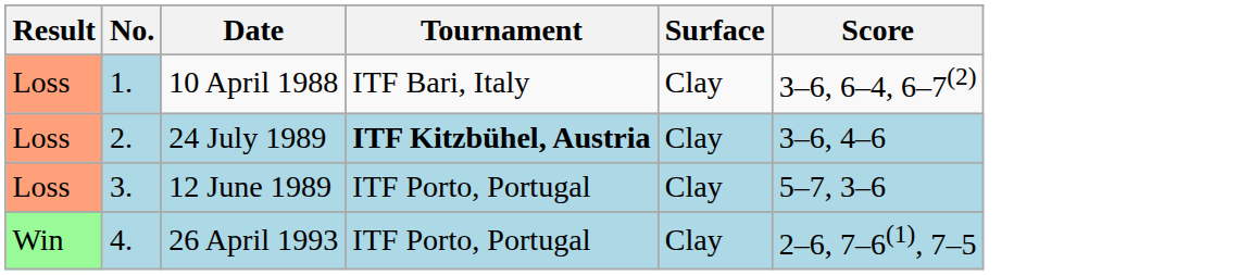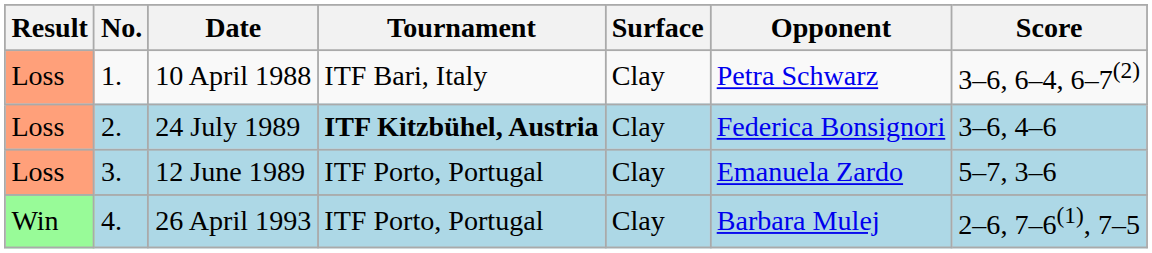 <table class="sortable wikitable" style="font-size:97%;">
 <tr>
 <th>Result</th>
 <th>No.</th>
 <th>Date</th>
 <th>Tournament</th>
 <th>Surface</th>
+<th>Opponent</th>
 <th>Score</th>
 </tr>
 <tr>
 <td bgcolor="FFA07A">Loss</td>
-<td style="background: lightblue;">1.</td>
+<td>1.</td>
 <td>10 April 1988</td>
 <td>ITF Bari, Italy</td>
 <td>Clay</td>
+<td> <a href='#'>Petra Schwarz</a></td>
 <td>3–6, 6–4, 6–7<sup>(2)</sup></td>
 </tr>
 <tr bgcolor=lightblue>
 <td bgcolor="FFA07A">Loss</td>
 <td>2.</td>
 <td>24 July 1989</td>
 <td><strong>ITF Kitzbühel, Austria</strong></td>
 <td>Clay</td>
+<td> <a href='#'>Federica Bonsignori</a></td>
 <td>3–6, 4–6</td>
 </tr>
 <tr style="background:lightblue;">
 <td bgcolor="FFA07A">Loss</td>
 <td>3.</td>
 <td>12 June 1989</td>
 <td>ITF Porto, Portugal</td>
 <td>Clay</td>
+<td> <a href='#'>Emanuela Zardo</a></td>
 <td>5–7, 3–6</td>
 </tr>
 <tr bgcolor="lightblue">
 <td bgcolor="98FB98">Win</td>
 <td>4.</td>
 <td>26 April 1993</td>
 <td>ITF Porto, Portugal</td>
 <td>Clay</td>
+<td> <a href='#'>Barbara Mulej</a></td>
 <td>2–6, 7–6<sup>(1)</sup>, 7–5</td>
 </tr>
 </table>
